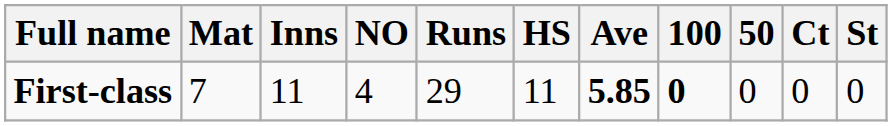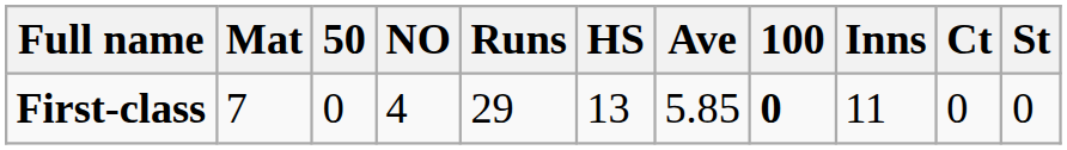 <table class="wikitable">
 <tr>
 <th><strong>Full name</strong></th>
 <th>Mat</th>
-<th>Inns</th>
+<th>50</th>
 <th>NO</th>
 <th>Runs</th>
 <th>HS</th>
 <th>Ave</th>
 <th>100</th>
-<th>50</th>
+<th>Inns</th>
 <th>Ct</th>
 <th>St</th>
 </tr>
 <tr>
 <td><strong>First-class</strong></td>
 <td>7</td>
-<td>11</td>
+<td>0</td>
 <td>4</td>
 <td>29</td>
+<td>13</td>
+<td>5.85</td>
+<td><strong>0</strong></td>
 <td>11</td>
-<td><strong>5.85</strong></td>
-<td><strong>0</strong></td>
-<td>0</td>
 <td>0</td>
 <td>0</td>
 </tr>
 </table>
